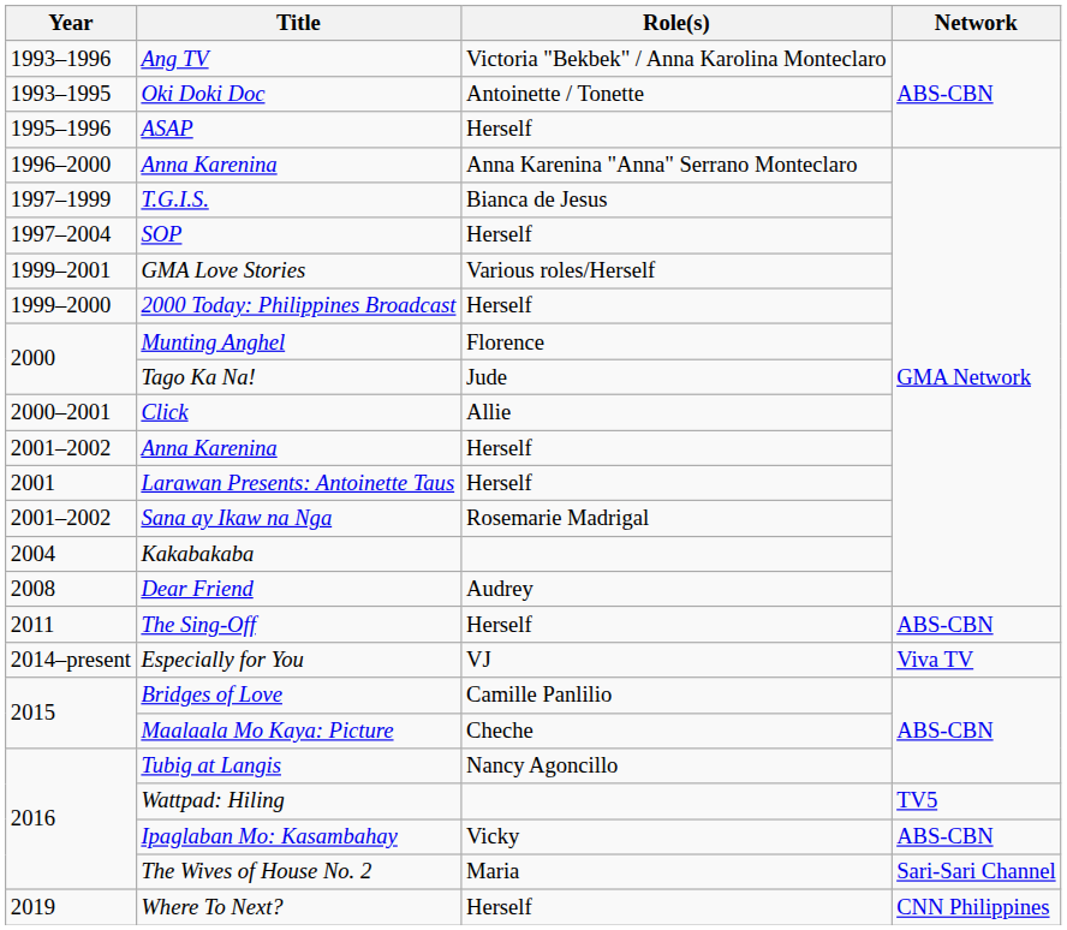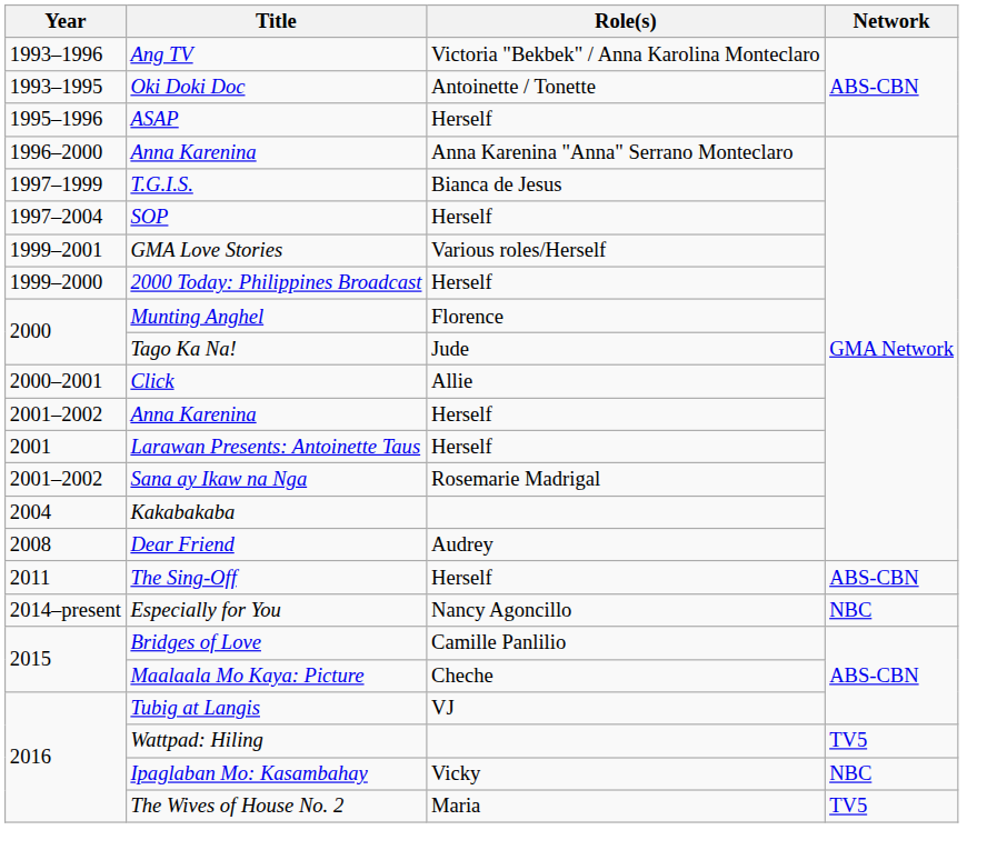 <table class="wikitable sortable">
 <tr>
 <th>Year</th>
 <th>Title</th>
 <th>Role(s)</th>
 <th>Network</th>
 </tr>
 <tr>
 <td>1993–1996</td>
 <td><em><a href='#'>Ang TV</a></em></td>
 <td>Victoria "Bekbek" / Anna Karolina Monteclaro</td>
 <td rowspan="3"><a href='#'>ABS-CBN</a></td>
 </tr>
 <tr>
 <td>1993–1995</td>
 <td><em><a href='#'>Oki Doki Doc</a></em></td>
 <td>Antoinette / Tonette</td>
 </tr>
 <tr>
 <td>1995–1996</td>
 <td><em><a href='#'>ASAP</a></em></td>
 <td>Herself</td>
 </tr>
 <tr>
 <td>1996–2000</td>
 <td><em><a href='#'>Anna Karenina</a></em></td>
 <td>Anna Karenina "Anna" Serrano Monteclaro</td>
 <td rowspan="13"><a href='#'>GMA Network</a></td>
 </tr>
 <tr>
 <td>1997–1999</td>
 <td><em><a href='#'>T.G.I.S.</a></em></td>
 <td>Bianca de Jesus</td>
 </tr>
 <tr>
 <td>1997–2004</td>
 <td><em><a href='#'>SOP</a></em></td>
 <td>Herself</td>
 </tr>
 <tr>
 <td>1999–2001</td>
 <td><em>GMA Love Stories</em></td>
 <td>Various roles/Herself</td>
 </tr>
 <tr>
 <td>1999–2000</td>
 <td><em><a href='#'>2000 Today: Philippines Broadcast</a></em></td>
 <td>Herself</td>
 </tr>
 <tr>
 <td rowspan="2">2000</td>
 <td><em><a href='#'>Munting Anghel</a></em></td>
 <td>Florence</td>
 </tr>
 <tr>
 <td><em>Tago Ka Na!</em></td>
 <td>Jude</td>
 </tr>
 <tr>
 <td>2000–2001</td>
 <td><em><a href='#'>Click</a></em></td>
 <td>Allie</td>
 </tr>
 <tr>
 <td>2001–2002</td>
 <td><em><a href='#'>Anna Karenina</a></em></td>
 <td>Herself</td>
 </tr>
 <tr>
 <td>2001</td>
 <td><em><a href='#'>Larawan Presents: Antoinette Taus</a></em></td>
 <td>Herself</td>
 </tr>
 <tr>
 <td>2001–2002</td>
 <td><em><a href='#'>Sana ay Ikaw na Nga</a></em></td>
 <td>Rosemarie Madrigal</td>
 </tr>
 <tr>
 <td>2004</td>
 <td><em>Kakabakaba</em></td>
 </tr>
 <tr>
 <td>2008</td>
 <td><em><a href='#'>Dear Friend</a></em></td>
 <td>Audrey</td>
 </tr>
 <tr>
 <td>2011</td>
 <td><em><a href='#'>The Sing-Off</a></em></td>
 <td>Herself</td>
 <td><a href='#'>ABS-CBN</a></td>
 </tr>
 <tr>
 <td>2014–present</td>
 <td><em>Especially for You</em></td>
-<td>VJ</td>
-<td><a href='#'>Viva TV</a></td>
+<td>Nancy Agoncillo</td>
+<td><a href='#'>NBC</a></td>
 </tr>
 <tr>
 <td rowspan="2">2015</td>
 <td><em><a href='#'>Bridges of Love</a></em></td>
 <td>Camille Panlilio</td>
 <td rowspan="3"><a href='#'>ABS-CBN</a></td>
 </tr>
 <tr>
 <td><em><a href='#'>Maalaala Mo Kaya: Picture</a></em></td>
 <td>Cheche</td>
 </tr>
 <tr>
 <td rowspan="4">2016</td>
 <td><em><a href='#'>Tubig at Langis</a></em></td>
-<td>Nancy Agoncillo</td>
+<td>VJ</td>
 </tr>
 <tr>
 <td><em>Wattpad: Hiling</em></td>
 <td></td>
 <td><a href='#'>TV5</a></td>
 </tr>
 <tr>
 <td><em><a href='#'>Ipaglaban Mo: Kasambahay</a></em></td>
 <td>Vicky</td>
-<td><a href='#'>ABS-CBN</a></td>
+<td><a href='#'>NBC</a></td>
 </tr>
 <tr>
 <td><em>The Wives of House No. 2</em></td>
 <td>Maria</td>
-<td><a href='#'>Sari-Sari Channel</a></td>
-</tr>
-<tr>
-<td>2019</td>
-<td><em>Where To Next?</em></td>
-<td>Herself</td>
-<td><a href='#'>CNN Philippines</a></td>
+<td><a href='#'>TV5</a></td>
 </tr>
 </table>
